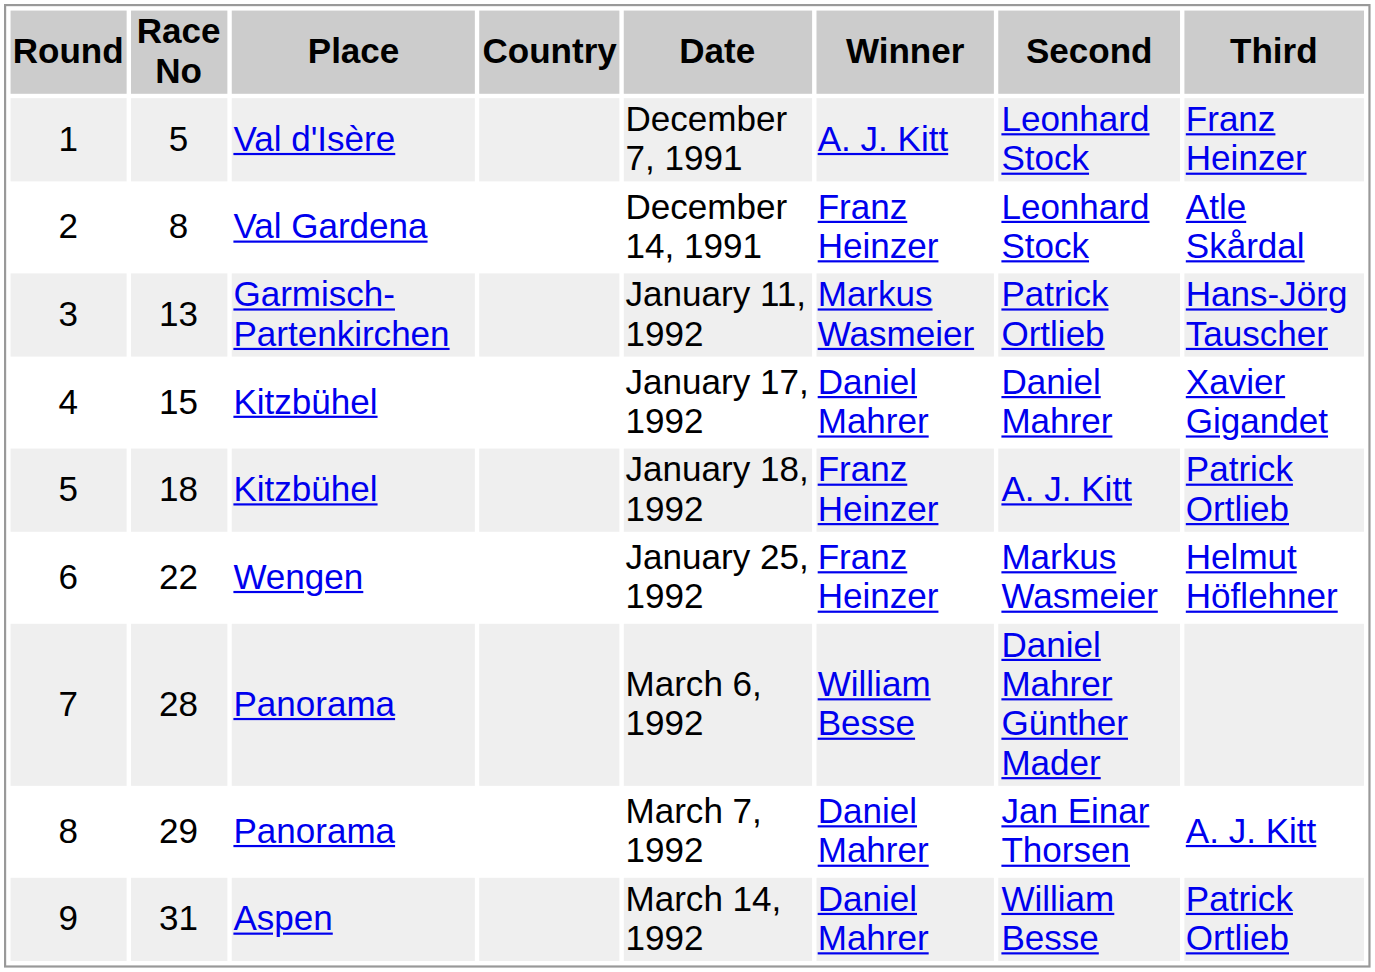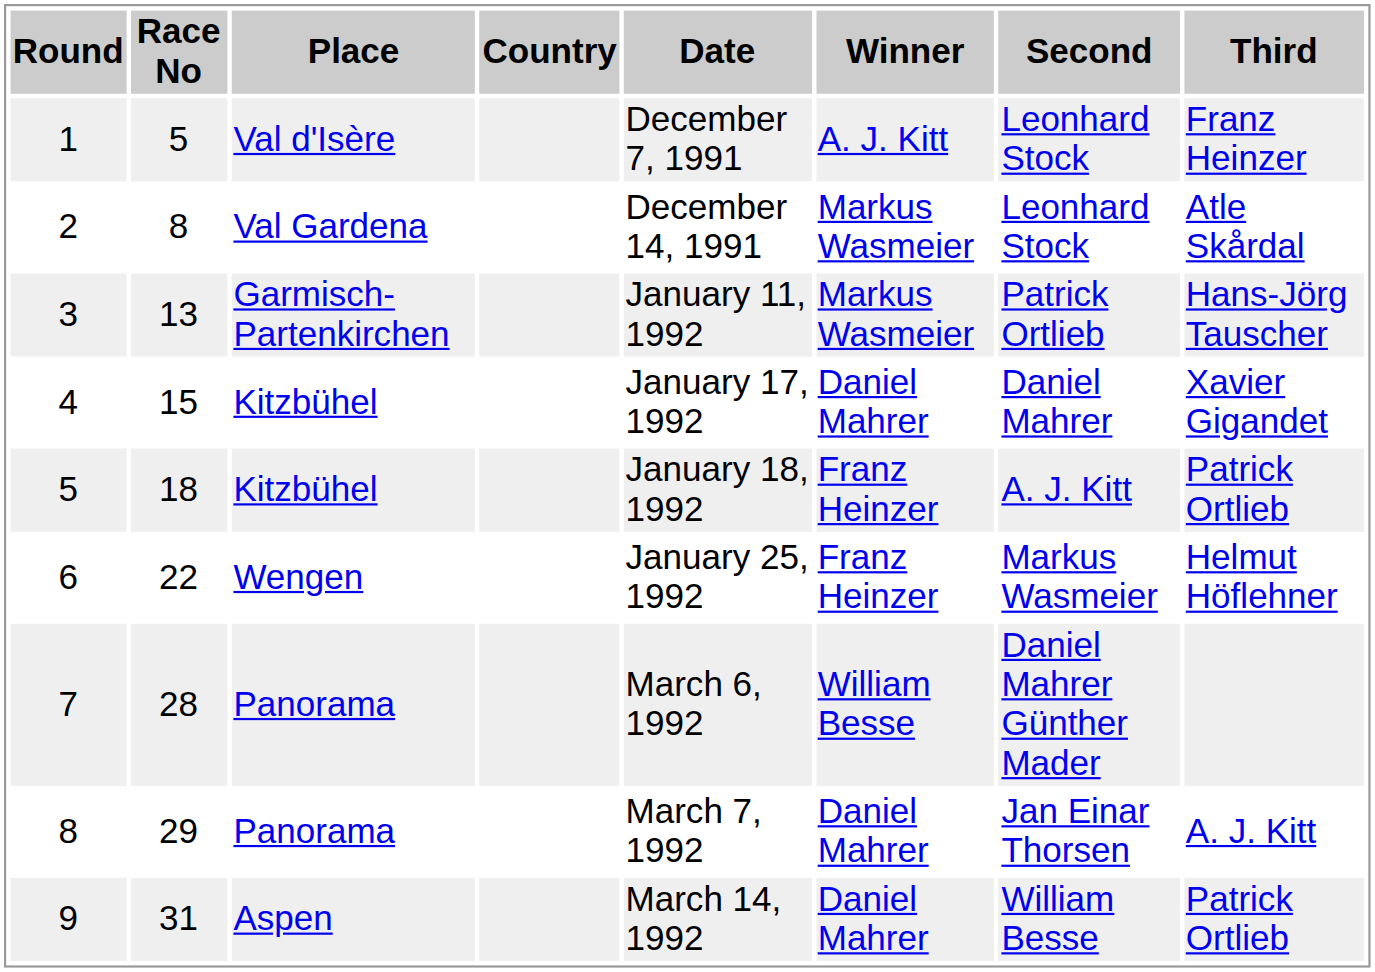 <table border="0" style="border: 1px solid #999; background-color:#FFFFFF; text-align:center">
 <tr align="center" bgcolor="#CCCCCC">
 <th>Round</th>
 <th>Race No</th>
 <th>Place</th>
 <th>Country</th>
 <th>Date</th>
 <th>Winner</th>
 <th>Second</th>
 <th>Third</th>
 </tr>
 <tr bgcolor="#EFEFEF">
 <td>1</td>
 <td>5</td>
 <td align="left"><a href='#'>Val d'Isère</a></td>
 <td align="left"></td>
 <td align="left">December 7, 1991</td>
 <td align="left"> <a href='#'>A. J. Kitt</a></td>
 <td align="left"> <a href='#'>Leonhard Stock</a></td>
 <td align="left"> <a href='#'>Franz Heinzer</a></td>
 </tr>
 <tr>
 <td>2</td>
 <td>8</td>
 <td align="left"><a href='#'>Val Gardena</a></td>
 <td align="left"></td>
 <td align="left">December 14, 1991</td>
-<td align="left"> <a href='#'>Franz Heinzer</a></td>
+<td align="left"> <a href='#'>Markus Wasmeier</a></td>
 <td align="left"> <a href='#'>Leonhard Stock</a></td>
 <td align="left"> <a href='#'>Atle Skårdal</a></td>
 </tr>
 <tr bgcolor="#EFEFEF">
 <td>3</td>
 <td>13</td>
 <td align="left"><a href='#'>Garmisch-Partenkirchen</a></td>
 <td align="left"></td>
 <td align="left">January 11, 1992</td>
 <td align="left"> <a href='#'>Markus Wasmeier</a></td>
 <td align="left"> <a href='#'>Patrick Ortlieb</a></td>
 <td align="left"> <a href='#'>Hans-Jörg Tauscher</a></td>
 </tr>
 <tr>
 <td>4</td>
 <td>15</td>
 <td align="left"><a href='#'>Kitzbühel</a></td>
 <td align="left"></td>
 <td align="left">January 17, 1992</td>
 <td align="left"> <a href='#'>Daniel Mahrer</a></td>
 <td align="left"> <a href='#'>Daniel Mahrer</a></td>
 <td align="left"> <a href='#'>Xavier Gigandet</a></td>
 </tr>
 <tr bgcolor="#EFEFEF">
 <td>5</td>
 <td>18</td>
 <td align="left"><a href='#'>Kitzbühel</a></td>
 <td align="left"></td>
 <td align="left">January 18, 1992</td>
 <td align="left"> <a href='#'>Franz Heinzer</a></td>
 <td align="left"> <a href='#'>A. J. Kitt</a></td>
 <td align="left"> <a href='#'>Patrick Ortlieb</a></td>
 </tr>
 <tr>
 <td>6</td>
 <td>22</td>
 <td align="left"><a href='#'>Wengen</a></td>
 <td align="left"></td>
 <td align="left">January 25, 1992</td>
 <td align="left"> <a href='#'>Franz Heinzer</a></td>
 <td align="left"> <a href='#'>Markus Wasmeier</a></td>
 <td align="left"> <a href='#'>Helmut Höflehner</a></td>
 </tr>
 <tr bgcolor="#EFEFEF">
 <td>7</td>
 <td>28</td>
 <td align="left"><a href='#'>Panorama</a></td>
 <td align="left"></td>
 <td align="left">March 6, 1992</td>
 <td align="left"> <a href='#'>William Besse</a></td>
 <td align="left"> <a href='#'>Daniel Mahrer</a><br> <a href='#'>Günther Mader</a></td>
 <td></td>
 </tr>
 <tr>
 <td>8</td>
 <td>29</td>
 <td align="left"><a href='#'>Panorama</a></td>
 <td align="left"></td>
 <td align="left">March 7, 1992</td>
 <td align="left"> <a href='#'>Daniel Mahrer</a></td>
 <td align="left"> <a href='#'>Jan Einar Thorsen</a></td>
 <td align="left"> <a href='#'>A. J. Kitt</a></td>
 </tr>
 <tr bgcolor="#EFEFEF">
 <td>9</td>
 <td>31</td>
 <td align="left"><a href='#'>Aspen</a></td>
 <td align="left"></td>
 <td align="left">March 14, 1992</td>
 <td align="left"> <a href='#'>Daniel Mahrer</a></td>
 <td align="left"> <a href='#'>William Besse</a></td>
 <td align="left"> <a href='#'>Patrick Ortlieb</a></td>
 </tr>
 </table>
